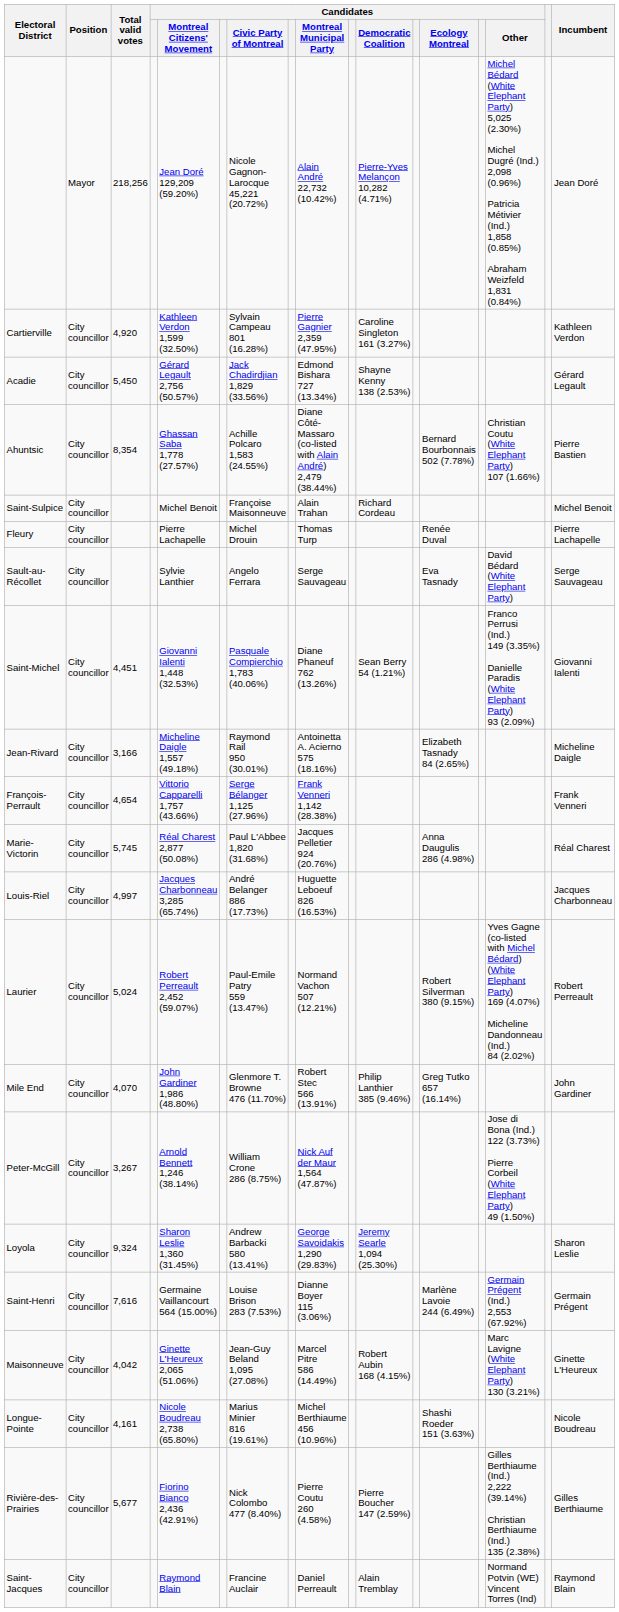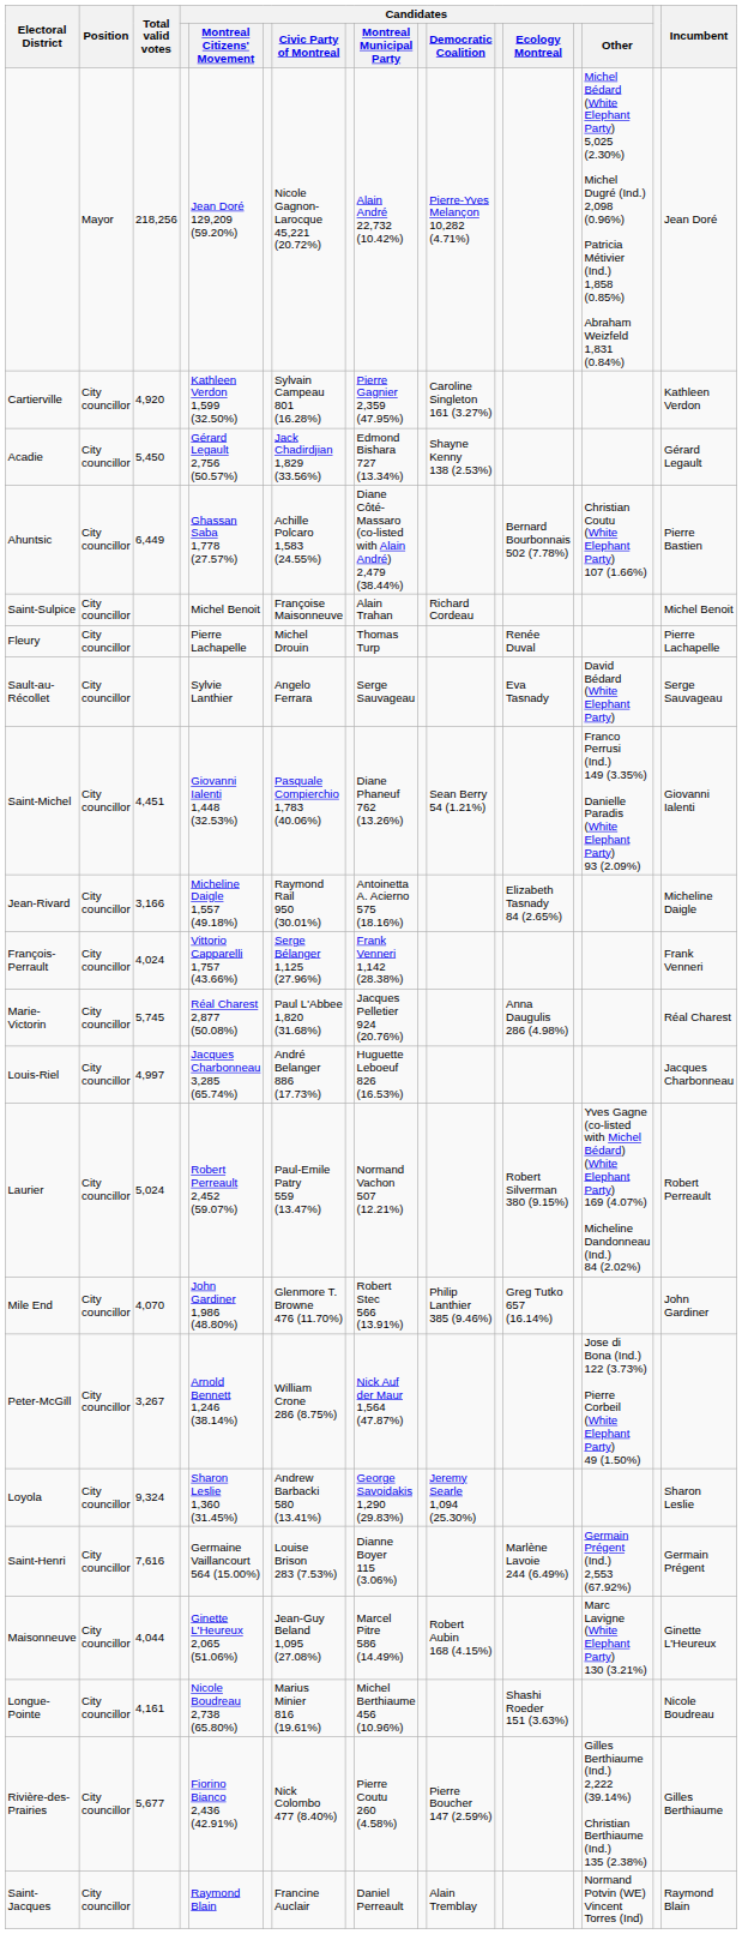 <table class="wikitable" width="100%">
 <tr>
 <th width=10% rowspan=2>Electoral District</th>
 <th width=8% rowspan=2>Position</th>
 <th width=6% rowspan=2>Total valid votes</th>
 <th colspan=12>Candidates</th>
 <th width=1% rowspan=2> </th>
 <th width=10% rowspan=2>Incumbent</th>
 </tr>
 <tr>
 <th width=1% > </th>
 <th width=12% ><a href='#'>Montreal Citizens' Movement</a></th>
 <th width=1% > </th>
 <th width=12% ><a href='#'>Civic Party of Montreal</a></th>
 <th width=1% > </th>
 <th width=12% ><a href='#'>Montreal Municipal Party</a></th>
 <th width=1% > </th>
 <th width=12% ><a href='#'>Democratic Coalition</a></th>
 <th width=1% > </th>
 <th width=12% ><a href='#'>Ecology Montreal</a></th>
 <th width=1% > </th>
 <th width=12% >Other</th>
 </tr>
 <tr>
 <td></td>
 <td>Mayor</td>
 <td>218,256</td>
 <td> </td>
 <td><a href='#'>Jean Doré</a><br>129,209 (59.20%)</td>
 <td>  </td>
 <td>Nicole Gagnon-Larocque<br>45,221 (20.72%)</td>
 <td>  </td>
 <td><a href='#'>Alain André</a><br>22,732 (10.42%)</td>
 <td>  </td>
 <td><a href='#'>Pierre-Yves Melançon</a><br>10,282 (4.71%)</td>
 <td>  </td>
 <td></td>
 <td>  </td>
 <td><a href='#'>Michel Bédard</a> (<a href='#'>White Elephant Party</a>)<br>5,025 (2.30%)<br><br>Michel Dugré (Ind.)<br>2,098 (0.96%)<br><br>Patricia Métivier (Ind.)<br>1,858 (0.85%)<br><br>Abraham Weizfeld<br>1,831 (0.84%)</td>
 <td></td>
 <td>Jean Doré</td>
 </tr>
 <tr>
 <td>Cartierville</td>
 <td>City councillor</td>
 <td>4,920</td>
 <td>  </td>
 <td><a href='#'>Kathleen Verdon</a><br>1,599 (32.50%)</td>
 <td>  </td>
 <td>Sylvain Campeau<br>801 (16.28%)</td>
 <td> </td>
 <td><a href='#'>Pierre Gagnier</a><br>2,359 (47.95%)</td>
 <td>  </td>
 <td>Caroline Singleton<br>161 (3.27%)</td>
 <td>  </td>
 <td></td>
 <td>  </td>
 <td></td>
 <td></td>
 <td>Kathleen Verdon</td>
 </tr>
 <tr>
 <td>Acadie</td>
 <td>City councillor</td>
 <td>5,450</td>
 <td> </td>
 <td><a href='#'>Gérard Legault</a><br>2,756 (50.57%)</td>
 <td>  </td>
 <td><a href='#'>Jack Chadirdjian</a><br>1,829 (33.56%)</td>
 <td>  </td>
 <td>Edmond Bishara<br>727 (13.34%)</td>
 <td>  </td>
 <td>Shayne Kenny<br>138 (2.53%)</td>
 <td>  </td>
 <td></td>
 <td>  </td>
 <td></td>
 <td></td>
 <td>Gérard Legault</td>
 </tr>
 <tr>
 <td>Ahuntsic</td>
 <td>City councillor</td>
-<td>8,354</td>
+<td>6,449</td>
 <td>  </td>
 <td><a href='#'>Ghassan Saba</a><br>1,778 (27.57%)</td>
 <td>  </td>
 <td>Achille Polcaro<br>1,583 (24.55%)</td>
 <td> </td>
 <td>Diane Côté-Massaro (co-listed with <a href='#'>Alain André</a>)<br>2,479 (38.44%)</td>
 <td>  </td>
 <td></td>
 <td>  </td>
 <td>Bernard Bourbonnais<br>502 (7.78%)</td>
 <td>  </td>
 <td>Christian Coutu (<a href='#'>White Elephant Party</a>)<br>107 (1.66%)</td>
 <td></td>
 <td>Pierre Bastien</td>
 </tr>
 <tr>
 <td>Saint-Sulpice</td>
 <td>City councillor</td>
 <td></td>
 <td> </td>
 <td>Michel Benoit</td>
 <td>  </td>
 <td>Françoise Maisonneuve</td>
 <td>  </td>
 <td>Alain Trahan</td>
 <td>  </td>
 <td>Richard Cordeau</td>
 <td>  </td>
 <td></td>
 <td>  </td>
 <td></td>
 <td></td>
 <td>Michel Benoit</td>
 </tr>
 <tr>
 <td>Fleury</td>
 <td>City councillor</td>
 <td></td>
 <td> </td>
 <td>Pierre Lachapelle</td>
 <td>  </td>
 <td>Michel Drouin</td>
 <td>  </td>
 <td>Thomas Turp</td>
 <td>  </td>
 <td></td>
 <td>  </td>
 <td>Renée Duval</td>
 <td>  </td>
 <td></td>
 <td></td>
 <td>Pierre Lachapelle</td>
 </tr>
 <tr>
 <td>Sault-au-Récollet</td>
 <td>City councillor</td>
 <td></td>
 <td> </td>
 <td>Sylvie Lanthier</td>
 <td>  </td>
 <td>Angelo Ferrara</td>
 <td>  </td>
 <td>Serge Sauvageau</td>
 <td>  </td>
 <td></td>
 <td>  </td>
 <td>Eva Tasnady</td>
 <td>  </td>
 <td>David Bédard (<a href='#'>White Elephant Party</a>)</td>
 <td></td>
 <td>Serge Sauvageau</td>
 </tr>
 <tr>
 <td>Saint-Michel</td>
 <td>City councillor</td>
 <td>4,451</td>
 <td>  </td>
 <td><a href='#'>Giovanni Ialenti</a><br>1,448 (32.53%)</td>
 <td> </td>
 <td><a href='#'>Pasquale Compierchio</a><br>1,783 (40.06%)</td>
 <td>  </td>
 <td>Diane Phaneuf<br>762 (13.26%)</td>
 <td>  </td>
 <td>Sean Berry<br>54 (1.21%)</td>
 <td>  </td>
 <td></td>
 <td>  </td>
 <td>Franco Perrusi (Ind.)<br>149 (3.35%)<br><br>Danielle Paradis (<a href='#'>White Elephant Party</a>)<br>93 (2.09%)</td>
 <td></td>
 <td>Giovanni Ialenti</td>
 </tr>
 <tr>
 <td>Jean-Rivard</td>
 <td>City councillor</td>
 <td>3,166</td>
 <td> </td>
 <td><a href='#'>Micheline Daigle</a><br>1,557 (49.18%)</td>
 <td>  </td>
 <td>Raymond Rail<br>950 (30.01%)</td>
 <td>  </td>
 <td>Antoinetta A. Acierno<br>575 (18.16%)</td>
 <td>  </td>
 <td></td>
 <td>  </td>
 <td>Elizabeth Tasnady<br>84 (2.65%)</td>
 <td>  </td>
 <td></td>
 <td></td>
 <td>Micheline Daigle</td>
 </tr>
 <tr>
 <td>François-Perrault</td>
 <td>City councillor</td>
-<td>4,654</td>
+<td>4,024</td>
 <td> </td>
 <td><a href='#'>Vittorio Capparelli</a><br>1,757 (43.66%)</td>
 <td>  </td>
 <td><a href='#'>Serge Bélanger</a><br>1,125 (27.96%)</td>
 <td>  </td>
 <td><a href='#'>Frank Venneri</a><br>1,142 (28.38%)</td>
 <td>  </td>
 <td></td>
 <td>  </td>
 <td></td>
 <td>  </td>
 <td></td>
 <td></td>
 <td>Frank Venneri</td>
 </tr>
 <tr>
 <td>Marie-Victorin</td>
 <td>City councillor</td>
 <td>5,745</td>
 <td> </td>
 <td><a href='#'>Réal Charest</a><br>2,877 (50.08%)</td>
 <td>  </td>
 <td>Paul L'Abbee<br>1,820 (31.68%)</td>
 <td>  </td>
 <td>Jacques Pelletier<br>924 (20.76%)</td>
 <td>  </td>
 <td></td>
 <td>  </td>
 <td>Anna Daugulis<br>286 (4.98%)</td>
 <td>  </td>
 <td></td>
 <td></td>
 <td>Réal Charest</td>
 </tr>
 <tr>
 <td>Louis-Riel</td>
 <td>City councillor</td>
 <td>4,997</td>
 <td> </td>
 <td><a href='#'>Jacques Charbonneau</a><br>3,285 (65.74%)</td>
 <td>  </td>
 <td>André Belanger<br>886 (17.73%)</td>
 <td>  </td>
 <td>Huguette Leboeuf<br>826 (16.53%)</td>
 <td>  </td>
 <td></td>
 <td>  </td>
 <td></td>
 <td>  </td>
 <td></td>
 <td></td>
 <td>Jacques Charbonneau</td>
 </tr>
 <tr>
 <td>Laurier</td>
 <td>City councillor</td>
 <td>5,024</td>
 <td> </td>
 <td><a href='#'>Robert Perreault</a><br>2,452 (59.07%)</td>
 <td>  </td>
 <td>Paul-Emile Patry<br>559 (13.47%)</td>
 <td>  </td>
 <td>Normand Vachon<br>507 (12.21%)</td>
 <td>  </td>
 <td></td>
 <td>  </td>
 <td>Robert Silverman<br>380 (9.15%)</td>
 <td>  </td>
 <td>Yves Gagne (co-listed with <a href='#'>Michel Bédard</a>) (<a href='#'>White Elephant Party</a>)<br>169 (4.07%)<br><br>Micheline Dandonneau (Ind.)<br>84 (2.02%)</td>
 <td></td>
 <td>Robert Perreault</td>
 </tr>
 <tr>
 <td>Mile End</td>
 <td>City councillor</td>
 <td>4,070</td>
 <td> </td>
 <td><a href='#'>John Gardiner</a><br>1,986 (48.80%)</td>
 <td>  </td>
 <td>Glenmore T. Browne<br>476 (11.70%)</td>
 <td>  </td>
 <td>Robert Stec<br>566 (13.91%)</td>
 <td>  </td>
 <td>Philip Lanthier<br>385 (9.46%)</td>
 <td>  </td>
 <td>Greg Tutko<br>657 (16.14%)</td>
 <td>  </td>
 <td></td>
 <td></td>
 <td>John Gardiner</td>
 </tr>
 <tr>
 <td>Peter-McGill</td>
 <td>City councillor</td>
 <td>3,267</td>
 <td>  </td>
 <td><a href='#'>Arnold Bennett</a><br>1,246 (38.14%)</td>
 <td>  </td>
 <td>William Crone<br>286 (8.75%)</td>
 <td> </td>
 <td><a href='#'>Nick Auf der Maur</a><br>1,564 (47.87%)</td>
 <td>  </td>
 <td></td>
 <td>  </td>
 <td></td>
 <td>  </td>
 <td>Jose di Bona (Ind.)<br>122 (3.73%)<br><br>Pierre Corbeil (<a href='#'>White Elephant Party</a>)<br>49 (1.50%)</td>
 <td></td>
 <td></td>
 </tr>
 <tr>
 <td>Loyola</td>
 <td>City councillor</td>
 <td>9,324</td>
 <td> </td>
 <td><a href='#'>Sharon Leslie</a><br>1,360 (31.45%)</td>
 <td>  </td>
 <td>Andrew Barbacki<br>580 (13.41%)</td>
 <td>  </td>
 <td><a href='#'>George Savoidakis</a><br>1,290 (29.83%)</td>
 <td>  </td>
 <td><a href='#'>Jeremy Searle</a><br>1,094 (25.30%)</td>
 <td>  </td>
 <td></td>
 <td>  </td>
 <td></td>
 <td></td>
 <td>Sharon Leslie</td>
 </tr>
 <tr>
 <td>Saint-Henri</td>
 <td>City councillor</td>
 <td>7,616</td>
 <td>  </td>
 <td>Germaine Vaillancourt<br>564 (15.00%)</td>
 <td>  </td>
 <td>Louise Brison<br>283 (7.53%)</td>
 <td>  </td>
 <td>Dianne Boyer<br>115 (3.06%)</td>
 <td>  </td>
 <td></td>
 <td>  </td>
 <td>Marlène Lavoie<br>244 (6.49%)</td>
 <td> </td>
 <td><a href='#'>Germain Prégent</a> (Ind.)<br>2,553 (67.92%)</td>
 <td></td>
 <td>Germain Prégent</td>
 </tr>
 <tr>
 <td>Maisonneuve</td>
 <td>City councillor</td>
-<td>4,042</td>
+<td>4,044</td>
 <td> </td>
 <td><a href='#'>Ginette L'Heureux</a><br>2,065 (51.06%)</td>
 <td>  </td>
 <td>Jean-Guy Beland<br>1,095 (27.08%)</td>
 <td>  </td>
 <td>Marcel Pitre<br>586 (14.49%)</td>
 <td>  </td>
 <td>Robert Aubin<br>168 (4.15%)</td>
 <td>  </td>
 <td></td>
 <td>  </td>
 <td>Marc Lavigne (<a href='#'>White Elephant Party</a>)<br>130 (3.21%)</td>
 <td></td>
 <td>Ginette L'Heureux</td>
 </tr>
 <tr>
 <td>Longue-Pointe</td>
 <td>City councillor</td>
 <td>4,161</td>
 <td> </td>
 <td><a href='#'>Nicole Boudreau</a><br>2,738 (65.80%)</td>
 <td>  </td>
 <td>Marius Minier<br>816 (19.61%)</td>
 <td>  </td>
 <td>Michel Berthiaume<br>456 (10.96%)</td>
 <td>  </td>
 <td></td>
 <td>  </td>
 <td>Shashi Roeder<br>151 (3.63%)</td>
 <td>  </td>
 <td></td>
 <td></td>
 <td>Nicole Boudreau</td>
 </tr>
 <tr>
 <td>Rivière-des-Prairies</td>
 <td>City councillor</td>
 <td>5,677</td>
 <td> </td>
 <td><a href='#'>Fiorino Bianco</a><br>2,436 (42.91%)</td>
 <td>  </td>
 <td>Nick Colombo<br>477 (8.40%)</td>
 <td>  </td>
 <td>Pierre Coutu<br>260 (4.58%)</td>
 <td>  </td>
 <td>Pierre Boucher<br>147 (2.59%)</td>
 <td>  </td>
 <td></td>
 <td>  </td>
 <td>Gilles Berthiaume (Ind.)<br>2,222 (39.14%)<br><br>Christian Berthiaume (Ind.)<br>135 (2.38%)</td>
 <td></td>
 <td>Gilles Berthiaume</td>
 </tr>
 <tr>
 <td>Saint-Jacques</td>
 <td>City councillor</td>
 <td></td>
 <td> </td>
 <td><a href='#'>Raymond Blain</a></td>
 <td>  </td>
 <td>Francine Auclair</td>
 <td>  </td>
 <td>Daniel Perreault</td>
 <td>  </td>
 <td>Alain Tremblay</td>
 <td>  </td>
 <td></td>
 <td>  </td>
 <td>Normand Potvin (WE)<br>Vincent Torres (Ind)</td>
 <td></td>
 <td>Raymond Blain</td>
 </tr>
 </table>
